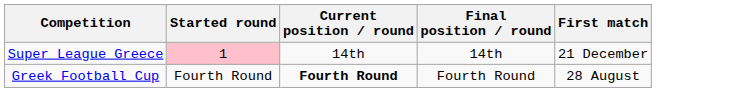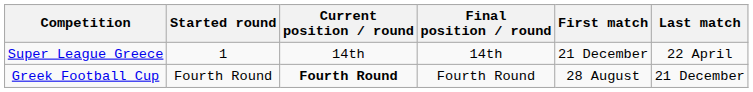 <table class="wikitable" style="text-align:center">
 <tr>
 <th>Competition</th>
 <th>Started round</th>
 <th>Current<br>position / round</th>
 <th>Final<br>position / round</th>
 <th>First match</th>
+<th>Last match</th>
 </tr>
 <tr>
 <td><a href='#'>Super League Greece</a></td>
-<td style="background: pink;">1</td>
+<td>1</td>
 <td>14th</td>
 <td>14th</td>
 <td>21 December</td>
+<td>22 April</td>
 </tr>
 <tr>
 <td><a href='#'>Greek Football Cup</a></td>
 <td>Fourth Round</td>
 <td><strong>Fourth Round</strong></td>
 <td>Fourth Round</td>
 <td>28 August</td>
+<td>21 December</td>
 </tr>
 </table>
